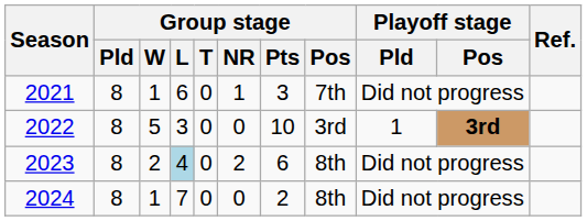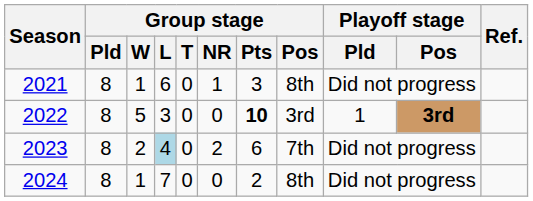 <table class="wikitable" style="text-align: center">
 <tr>
 <th rowspan=2>Season</th>
 <th colspan=7>Group stage</th>
 <th colspan=2>Playoff stage</th>
 <th rowspan=2>Ref.</th>
 </tr>
 <tr>
 <th>Pld</th>
 <th>W</th>
 <th>L</th>
 <th>T</th>
 <th>NR</th>
 <th>Pts</th>
 <th>Pos</th>
 <th>Pld</th>
 <th>Pos</th>
 </tr>
 <tr>
 <td><a href='#'>2021</a></td>
 <td>8</td>
 <td>1</td>
 <td>6</td>
 <td>0</td>
 <td>1</td>
 <td>3</td>
-<td>7th</td>
+<td>8th</td>
 <td colspan=2>Did not progress</td>
 <td></td>
 </tr>
 <tr>
 <td><a href='#'>2022</a></td>
 <td>8</td>
 <td>5</td>
 <td>3</td>
 <td>0</td>
 <td>0</td>
-<td>10</td>
+<td><strong>10</strong></td>
 <td>3rd</td>
 <td>1</td>
 <td bgcolor=#cc9966><strong>3rd</strong></td>
 <td></td>
 </tr>
 <tr>
 <td><a href='#'>2023</a></td>
 <td>8</td>
 <td>2</td>
 <td style="background: lightblue;">4</td>
 <td>0</td>
 <td>2</td>
 <td>6</td>
-<td>8th</td>
+<td>7th</td>
 <td colspan=2>Did not progress</td>
 <td></td>
 </tr>
 <tr>
 <td><a href='#'>2024</a></td>
 <td>8</td>
 <td>1</td>
 <td>7</td>
 <td>0</td>
 <td>0</td>
 <td>2</td>
 <td>8th</td>
 <td colspan=2>Did not progress</td>
 <td></td>
 </tr>
 </table>
